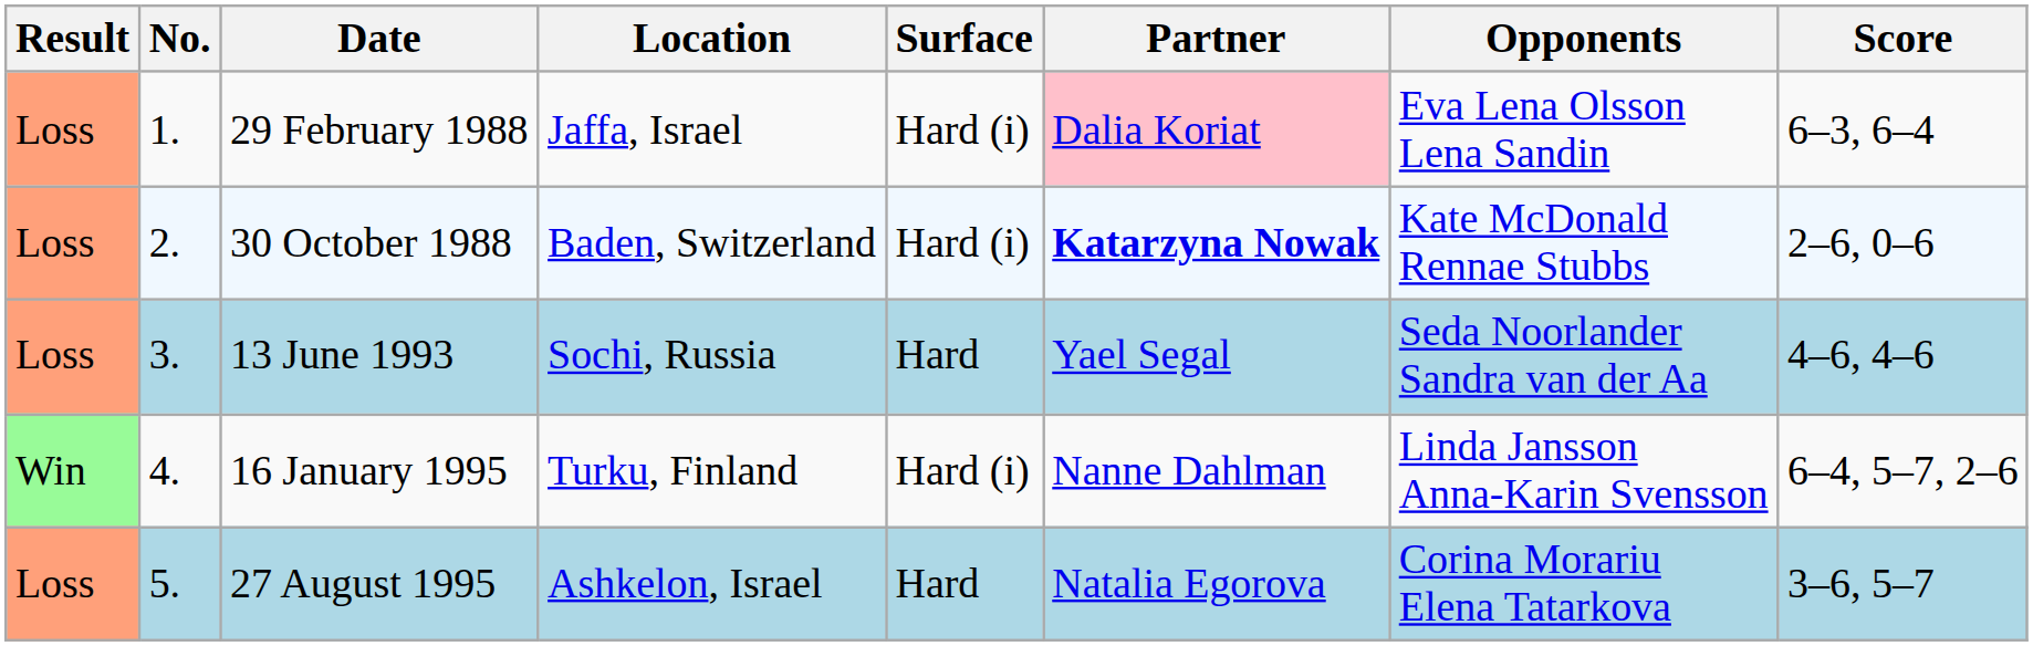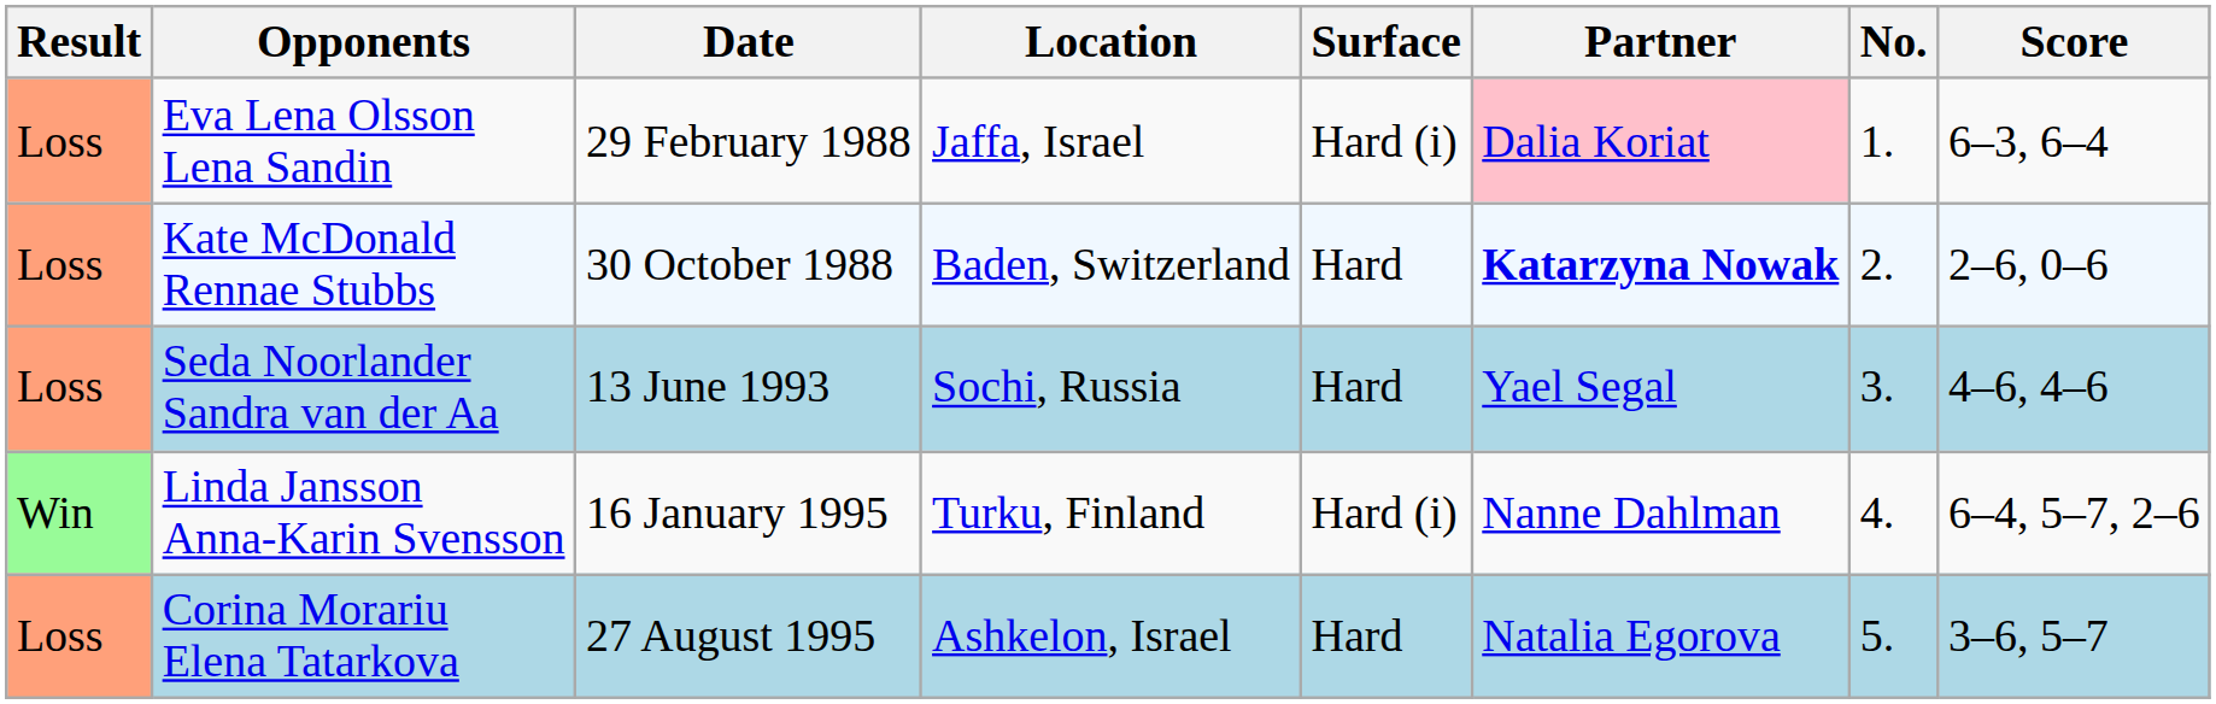 <table class="sortable wikitable">
 <tr>
 <th>Result</th>
-<th>No.</th>
+<th>Opponents</th>
 <th>Date</th>
 <th>Location</th>
 <th>Surface</th>
 <th>Partner</th>
-<th>Opponents</th>
+<th>No.</th>
 <th class="unsortable">Score</th>
 </tr>
 <tr>
 <td style="background:#ffa07a;">Loss</td>
-<td>1.</td>
+<td> <a href='#'>Eva Lena Olsson</a> <br>  <a href='#'>Lena Sandin</a></td>
 <td>29 February 1988</td>
 <td><a href='#'>Jaffa</a>, Israel</td>
 <td>Hard (i)</td>
 <td style="background: pink;"> <a href='#'>Dalia Koriat</a></td>
-<td> <a href='#'>Eva Lena Olsson</a> <br>  <a href='#'>Lena Sandin</a></td>
+<td>1.</td>
 <td>6–3, 6–4</td>
 </tr>
 <tr bgcolor="#f0f8ff">
 <td style="background:#ffa07a;">Loss</td>
-<td>2.</td>
+<td> <a href='#'>Kate McDonald</a><br> <a href='#'>Rennae Stubbs</a></td>
 <td>30 October 1988</td>
 <td><a href='#'>Baden</a>, Switzerland</td>
-<td>Hard (i)</td>
+<td>Hard</td>
 <td><strong> <a href='#'>Katarzyna Nowak</a></strong></td>
-<td> <a href='#'>Kate McDonald</a><br> <a href='#'>Rennae Stubbs</a></td>
+<td>2.</td>
 <td>2–6, 0–6</td>
 </tr>
 <tr style="background:lightblue;">
 <td style="background:#ffa07a;">Loss</td>
-<td>3.</td>
+<td> <a href='#'>Seda Noorlander</a> <br>  <a href='#'>Sandra van der Aa</a></td>
 <td>13 June 1993</td>
 <td><a href='#'>Sochi</a>, Russia</td>
 <td>Hard</td>
 <td> <a href='#'>Yael Segal</a></td>
-<td> <a href='#'>Seda Noorlander</a> <br>  <a href='#'>Sandra van der Aa</a></td>
+<td>3.</td>
 <td>4–6, 4–6</td>
 </tr>
 <tr>
 <td style="background:#98fb98;">Win</td>
-<td>4.</td>
+<td> <a href='#'>Linda Jansson</a> <br>  <a href='#'>Anna-Karin Svensson</a></td>
 <td>16 January 1995</td>
 <td><a href='#'>Turku</a>, Finland</td>
 <td>Hard (i)</td>
 <td> <a href='#'>Nanne Dahlman</a></td>
-<td> <a href='#'>Linda Jansson</a> <br>  <a href='#'>Anna-Karin Svensson</a></td>
+<td>4.</td>
 <td>6–4, 5–7, 2–6</td>
 </tr>
 <tr style="background:lightblue;">
 <td style="background:#ffa07a;">Loss</td>
-<td>5.</td>
+<td> <a href='#'>Corina Morariu</a> <br>  <a href='#'>Elena Tatarkova</a></td>
 <td>27 August 1995</td>
 <td><a href='#'>Ashkelon</a>, Israel</td>
 <td>Hard</td>
 <td> <a href='#'>Natalia Egorova</a></td>
-<td> <a href='#'>Corina Morariu</a> <br>  <a href='#'>Elena Tatarkova</a></td>
+<td>5.</td>
 <td>3–6, 5–7</td>
 </tr>
 </table>
